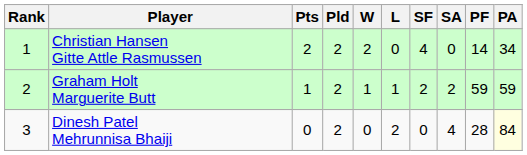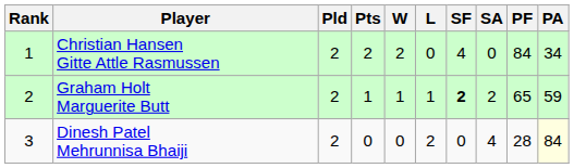 <table class=wikitable style="text-align:center; font-size:90%">
 <tr>
 <th width="20">Rank</th>
 <th width="225">Player</th>
+<th width="20">Pld</th>
 <th width="20">Pts</th>
-<th width="20">Pld</th>
 <th width="20">W</th>
 <th width="20">L</th>
 <th width="20">SF</th>
 <th width="20">SA</th>
 <th width="20">PF</th>
 <th width="20">PA</th>
 </tr>
 <tr bgcolor="#ccffcc">
 <td>1</td>
 <td style="text-align:left"> <a href='#'>Christian Hansen</a><br> <a href='#'>Gitte Attle Rasmussen</a></td>
 <td>2</td>
 <td>2</td>
 <td>2</td>
 <td>0</td>
 <td>4</td>
 <td>0</td>
-<td>14</td>
+<td>84</td>
 <td>34</td>
 </tr>
 <tr bgcolor="#ccffcc">
 <td>2</td>
 <td style="text-align:left"> <a href='#'>Graham Holt</a><br> <a href='#'>Marguerite Butt</a></td>
-<td>1</td>
 <td>2</td>
 <td>1</td>
 <td>1</td>
+<td>1</td>
+<td><strong>2</strong></td>
 <td>2</td>
-<td>2</td>
-<td>59</td>
+<td>65</td>
 <td>59</td>
 </tr>
 <tr>
 <td>3</td>
 <td style="text-align:left"> <a href='#'>Dinesh Patel</a><br> <a href='#'>Mehrunnisa Bhaiji</a></td>
+<td>2</td>
 <td>0</td>
-<td>2</td>
 <td>0</td>
 <td>2</td>
 <td>0</td>
 <td>4</td>
 <td>28</td>
 <td style="background: lightyellow;">84</td>
 </tr>
 </table>
